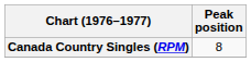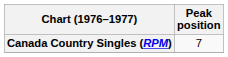 <table class="wikitable sortable plainrowheaders" style="text-align:center">
 <tr>
 <th scope="col">Chart (1976–1977)</th>
 <th scope="col">Peak<br> position</th>
 </tr>
 <tr>
 <th scope="row">Canada Country Singles (<em><a href='#'>RPM</a></em>)</th>
-<td align="center">8</td>
+<td align="center">7</td>
 </tr>
 <tr>
 </tr>
 <tr>
 </tr>
 </table>
